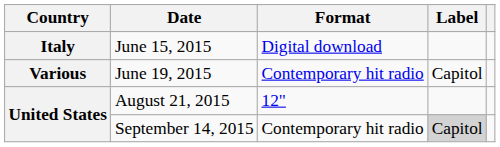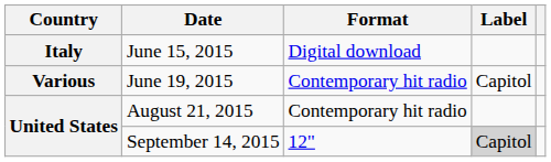 <table class="wikitable plainrowheaders">
 <tr>
 <th scope="col">Country</th>
 <th scope="col">Date</th>
 <th scope="col">Format</th>
 <th scope="col">Label</th>
 <th scope="col"></th>
 </tr>
 <tr>
 <th scope="row">Italy</th>
 <td>June 15, 2015</td>
 <td><a href='#'>Digital download</a></td>
 <td></td>
 <td></td>
 </tr>
 <tr>
 <th scope="row">Various</th>
 <td>June 19, 2015</td>
 <td><a href='#'>Contemporary hit radio</a></td>
 <td>Capitol</td>
 <td></td>
 </tr>
 <tr>
 <th scope="row" rowspan="2">United States</th>
 <td>August 21, 2015</td>
-<td><a href='#'>12"</a></td>
+<td>Contemporary hit radio</td>
 <td></td>
 <td></td>
 </tr>
 <tr>
 <td>September 14, 2015</td>
-<td>Contemporary hit radio</td>
+<td><a href='#'>12"</a></td>
 <td style="background: lightgrey;">Capitol</td>
 <td></td>
 </tr>
 </table>
